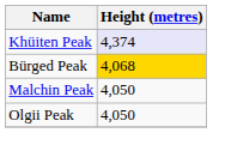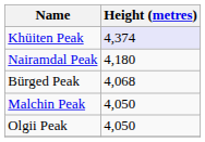 <table class="wikitable">
 <tr>
 <th align=left>Name</th>
 <th align=center>Height (<a href='#'>metres</a>)</th>
 </tr>
 <tr>
 <td><a href='#'>Khüiten Peak</a></td>
 <td style="background: lavender;">4,374</td>
 </tr>
 <tr>
+<td><a href='#'>Nairamdal Peak</a></td>
+<td>4,180</td>
+</tr>
+<tr>
 <td>Bürged Peak</td>
-<td style="background: gold;">4,068</td>
+<td>4,068</td>
 </tr>
 <tr>
 <td><a href='#'>Malchin Peak</a></td>
 <td>4,050</td>
 </tr>
 <tr>
 <td>Olgii Peak</td>
 <td>4,050</td>
 </tr>
 <tr>
 </tr>
 </table>
